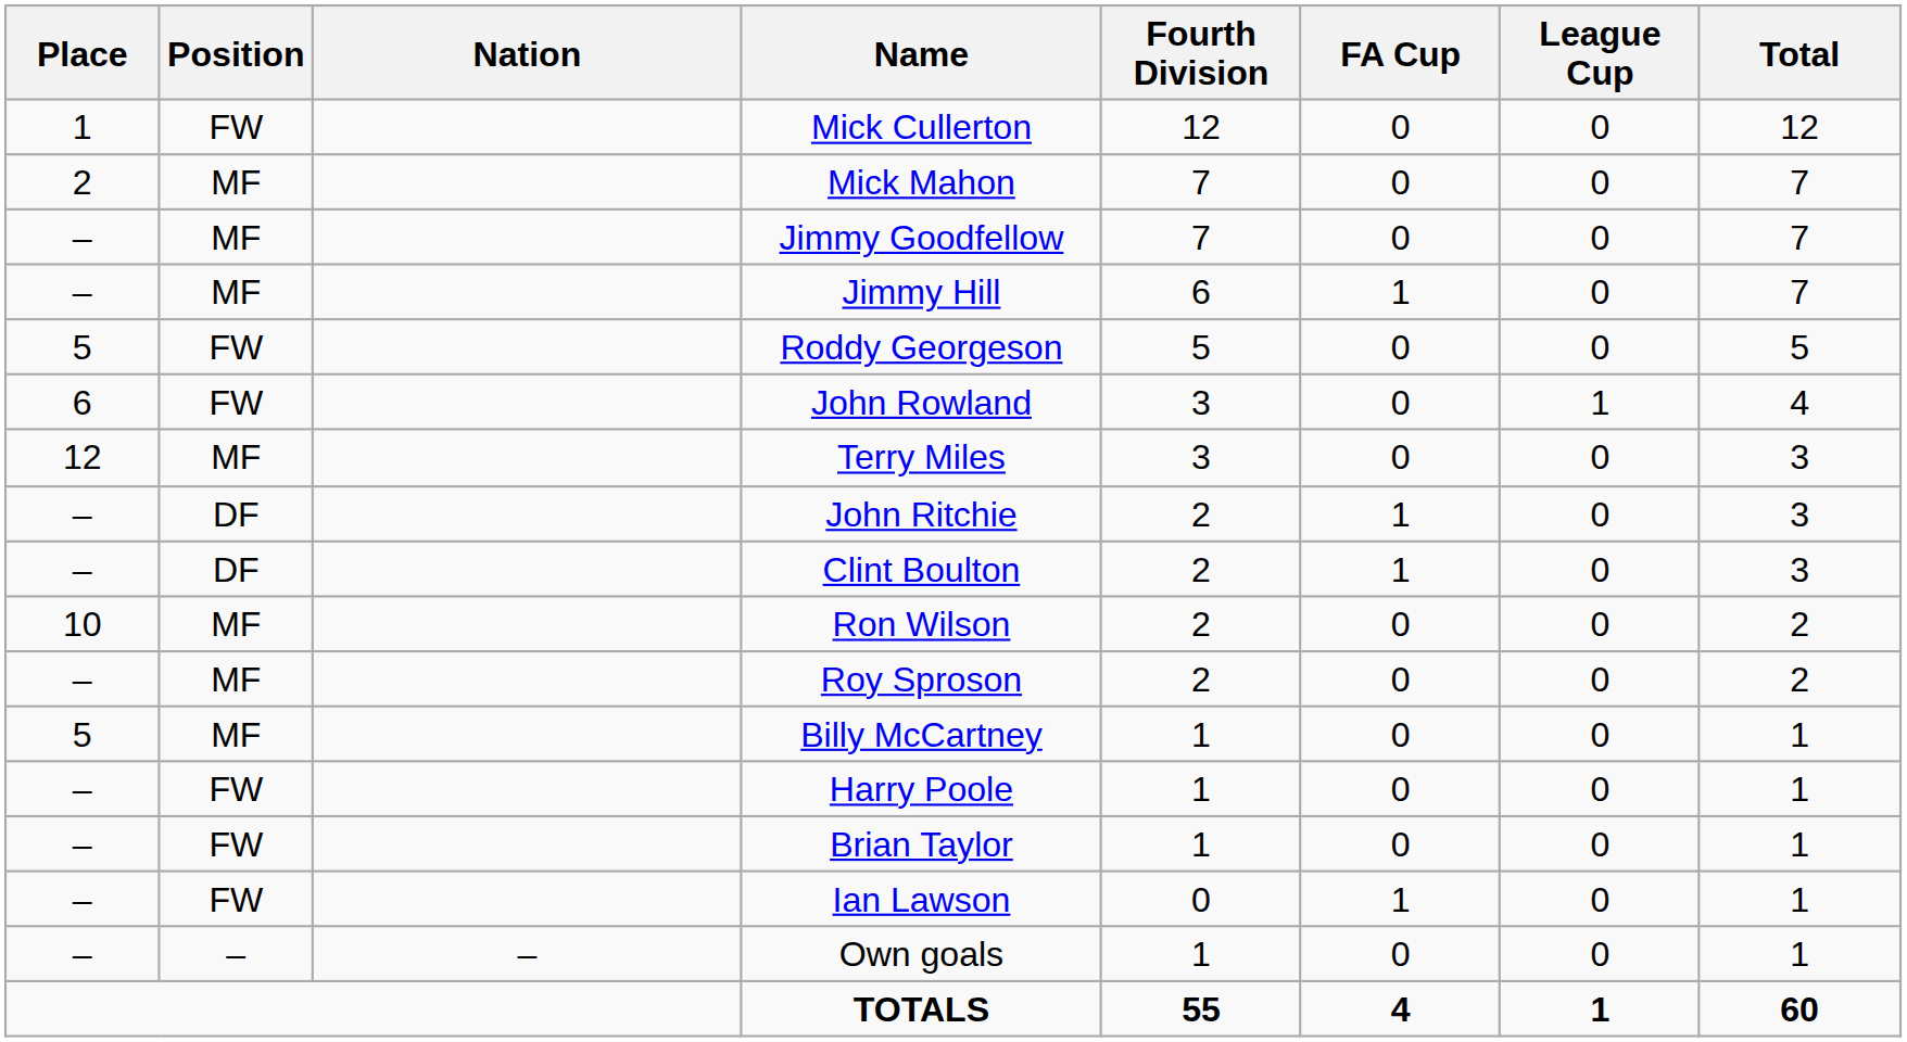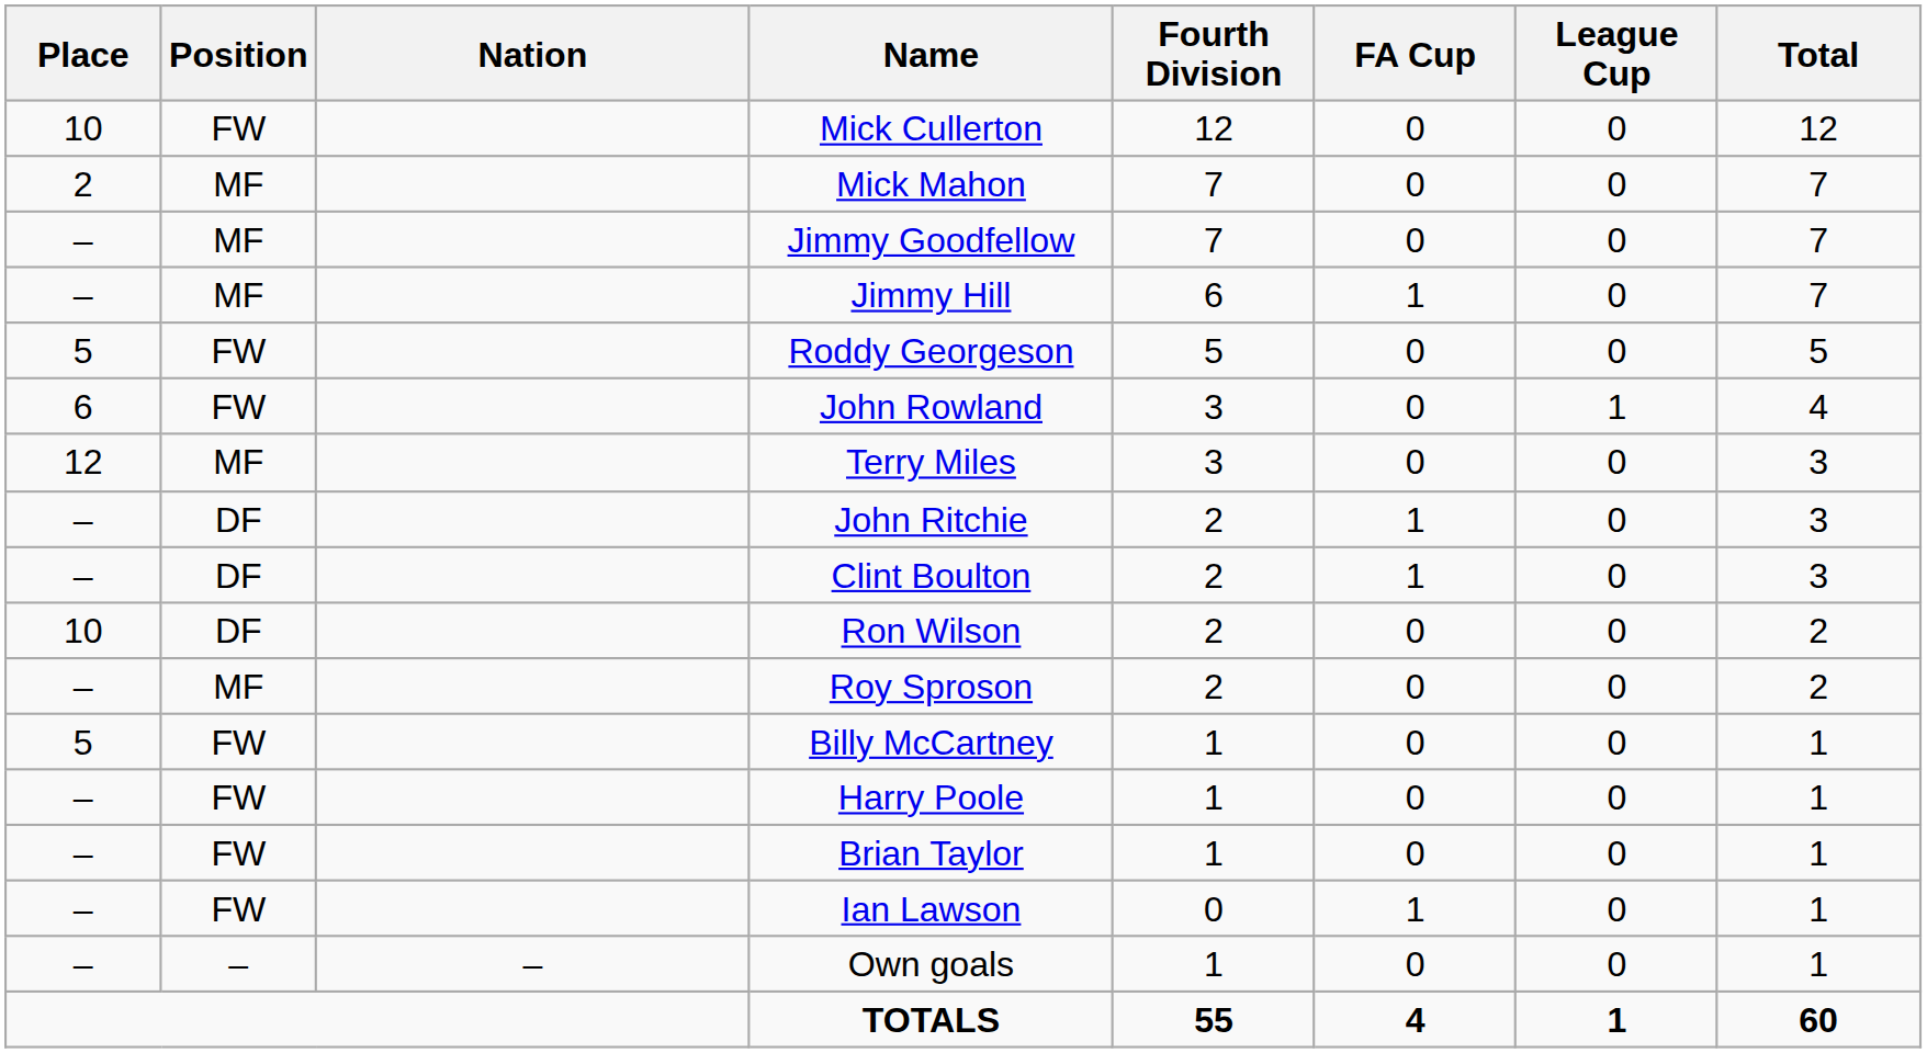 <table class="wikitable" style="font-size: 95%; text-align: center;">
 <tr>
 <th width=60>Place</th>
 <th width=60>Position</th>
 <th width=180>Nation</th>
 <th width=150>Name</th>
 <th width=80>Fourth Division</th>
 <th width=80>FA Cup</th>
 <th width=80>League Cup</th>
 <th width=80>Total</th>
 </tr>
 <tr>
-<td>1</td>
+<td>10</td>
 <td>FW</td>
 <td></td>
 <td><a href='#'>Mick Cullerton</a></td>
 <td>12</td>
 <td>0</td>
 <td>0</td>
 <td>12</td>
 </tr>
 <tr>
 <td>2</td>
 <td>MF</td>
 <td></td>
 <td><a href='#'>Mick Mahon</a></td>
 <td>7</td>
 <td>0</td>
 <td>0</td>
 <td>7</td>
 </tr>
 <tr>
 <td>–</td>
 <td>MF</td>
 <td></td>
 <td><a href='#'>Jimmy Goodfellow</a></td>
 <td>7</td>
 <td>0</td>
 <td>0</td>
 <td>7</td>
 </tr>
 <tr>
 <td>–</td>
 <td>MF</td>
 <td></td>
 <td><a href='#'>Jimmy Hill</a></td>
 <td>6</td>
 <td>1</td>
 <td>0</td>
 <td>7</td>
 </tr>
 <tr>
 <td>5</td>
 <td>FW</td>
 <td></td>
 <td><a href='#'>Roddy Georgeson</a></td>
 <td>5</td>
 <td>0</td>
 <td>0</td>
 <td>5</td>
 </tr>
 <tr>
 <td>6</td>
 <td>FW</td>
 <td></td>
 <td><a href='#'>John Rowland</a></td>
 <td>3</td>
 <td>0</td>
 <td>1</td>
 <td>4</td>
 </tr>
 <tr>
 <td>12</td>
 <td>MF</td>
 <td></td>
 <td><a href='#'>Terry Miles</a></td>
 <td>3</td>
 <td>0</td>
 <td>0</td>
 <td>3</td>
 </tr>
 <tr>
 <td>–</td>
 <td>DF</td>
 <td></td>
 <td><a href='#'>John Ritchie</a></td>
 <td>2</td>
 <td>1</td>
 <td>0</td>
 <td>3</td>
 </tr>
 <tr>
 <td>–</td>
 <td>DF</td>
 <td></td>
 <td><a href='#'>Clint Boulton</a></td>
 <td>2</td>
 <td>1</td>
 <td>0</td>
 <td>3</td>
 </tr>
 <tr>
 <td>10</td>
-<td>MF</td>
+<td>DF</td>
 <td></td>
 <td><a href='#'>Ron Wilson</a></td>
 <td>2</td>
 <td>0</td>
 <td>0</td>
 <td>2</td>
 </tr>
 <tr>
 <td>–</td>
 <td>MF</td>
 <td></td>
 <td><a href='#'>Roy Sproson</a></td>
 <td>2</td>
 <td>0</td>
 <td>0</td>
 <td>2</td>
 </tr>
 <tr>
 <td>5</td>
-<td>MF</td>
+<td>FW</td>
 <td></td>
 <td><a href='#'>Billy McCartney</a></td>
 <td>1</td>
 <td>0</td>
 <td>0</td>
 <td>1</td>
 </tr>
 <tr>
 <td>–</td>
 <td>FW</td>
 <td></td>
 <td><a href='#'>Harry Poole</a></td>
 <td>1</td>
 <td>0</td>
 <td>0</td>
 <td>1</td>
 </tr>
 <tr>
 <td>–</td>
 <td>FW</td>
 <td></td>
 <td><a href='#'>Brian Taylor</a></td>
 <td>1</td>
 <td>0</td>
 <td>0</td>
 <td>1</td>
 </tr>
 <tr>
 <td>–</td>
 <td>FW</td>
 <td></td>
 <td><a href='#'>Ian Lawson</a></td>
 <td>0</td>
 <td>1</td>
 <td>0</td>
 <td>1</td>
 </tr>
 <tr>
 <td>–</td>
 <td>–</td>
 <td>–</td>
 <td>Own goals</td>
 <td>1</td>
 <td>0</td>
 <td>0</td>
 <td>1</td>
 </tr>
 <tr>
 <td colspan="3"></td>
 <td><strong>TOTALS</strong></td>
 <td><strong>55</strong></td>
 <td><strong>4</strong></td>
 <td><strong>1</strong></td>
 <td><strong>60</strong></td>
 </tr>
 </table>
